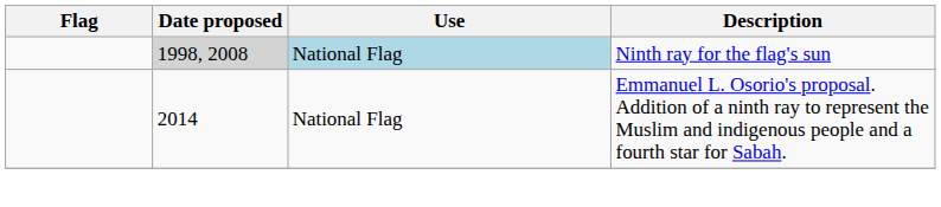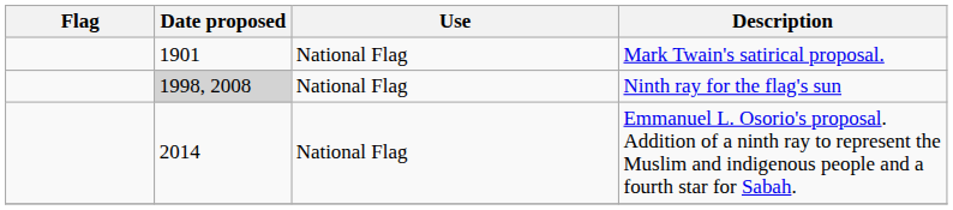 <table class="wikitable">
 <tr>
 <th style="width:110px;">Flag</th>
 <th style="width:100px;">Date proposed</th>
 <th style="width:250px;">Use</th>
 <th style="width:250px;">Description</th>
 </tr>
 <tr>
 <td></td>
+<td>1901</td>
+<td>National Flag</td>
+<td><a href='#'>Mark Twain's satirical proposal.</a></td>
+</tr>
+<tr>
+<td></td>
 <td style="background: lightgrey;">1998, 2008</td>
-<td style="background: lightblue;">National Flag</td>
+<td>National Flag</td>
 <td><a href='#'>Ninth ray for the flag's sun</a></td>
 </tr>
 <tr>
 <td></td>
 <td>2014</td>
 <td>National Flag</td>
 <td><a href='#'>Emmanuel L. Osorio's proposal</a>. Addition of a ninth ray to represent the Muslim and indigenous people and a fourth star for <a href='#'>Sabah</a>.</td>
 </tr>
 <tr>
 </tr>
 </table>
